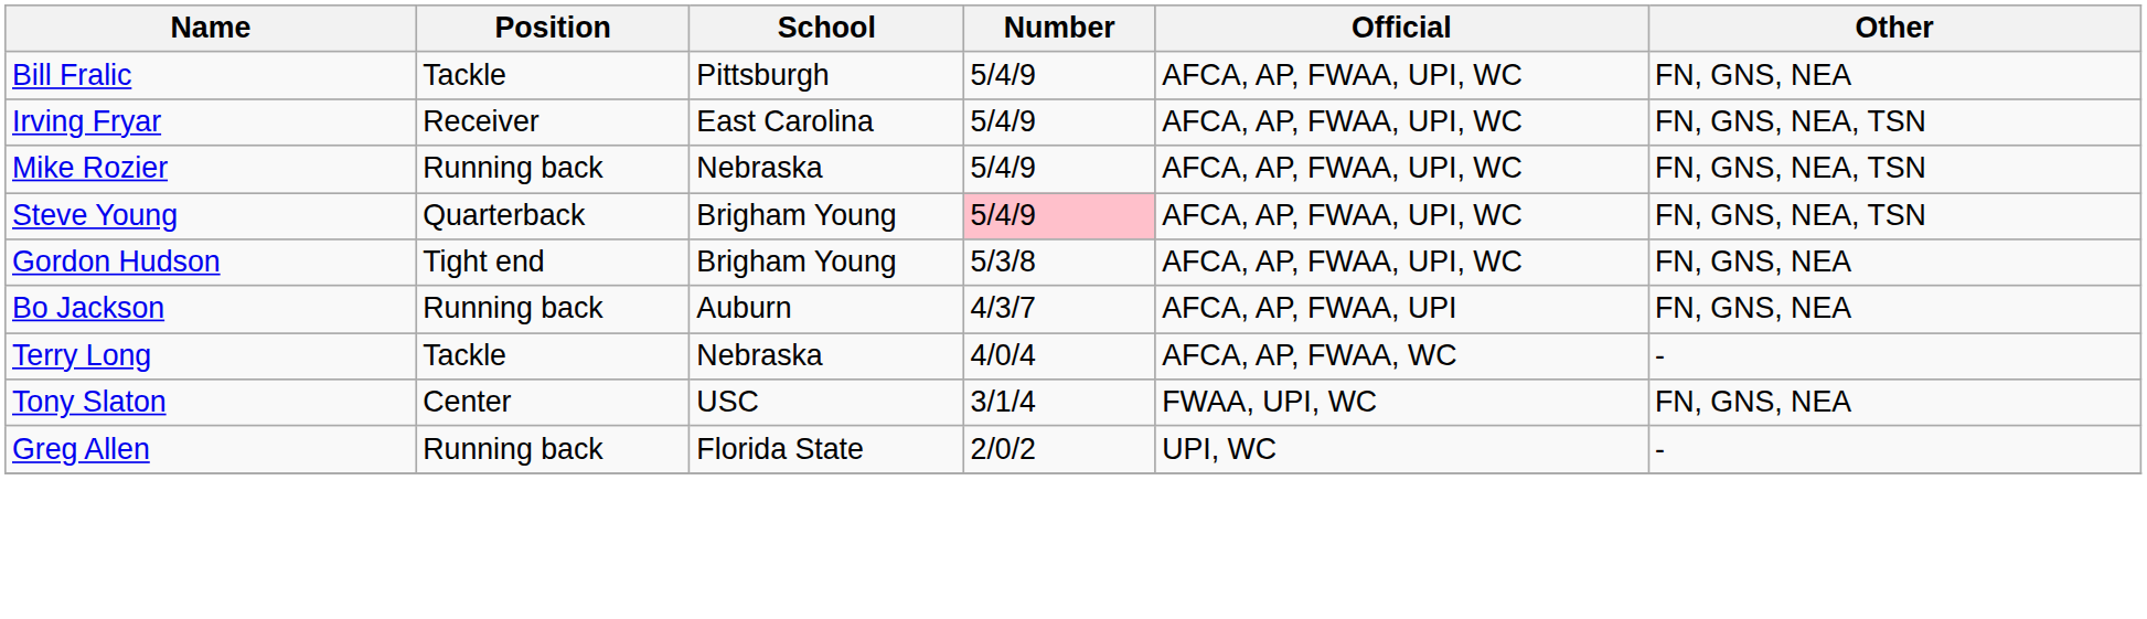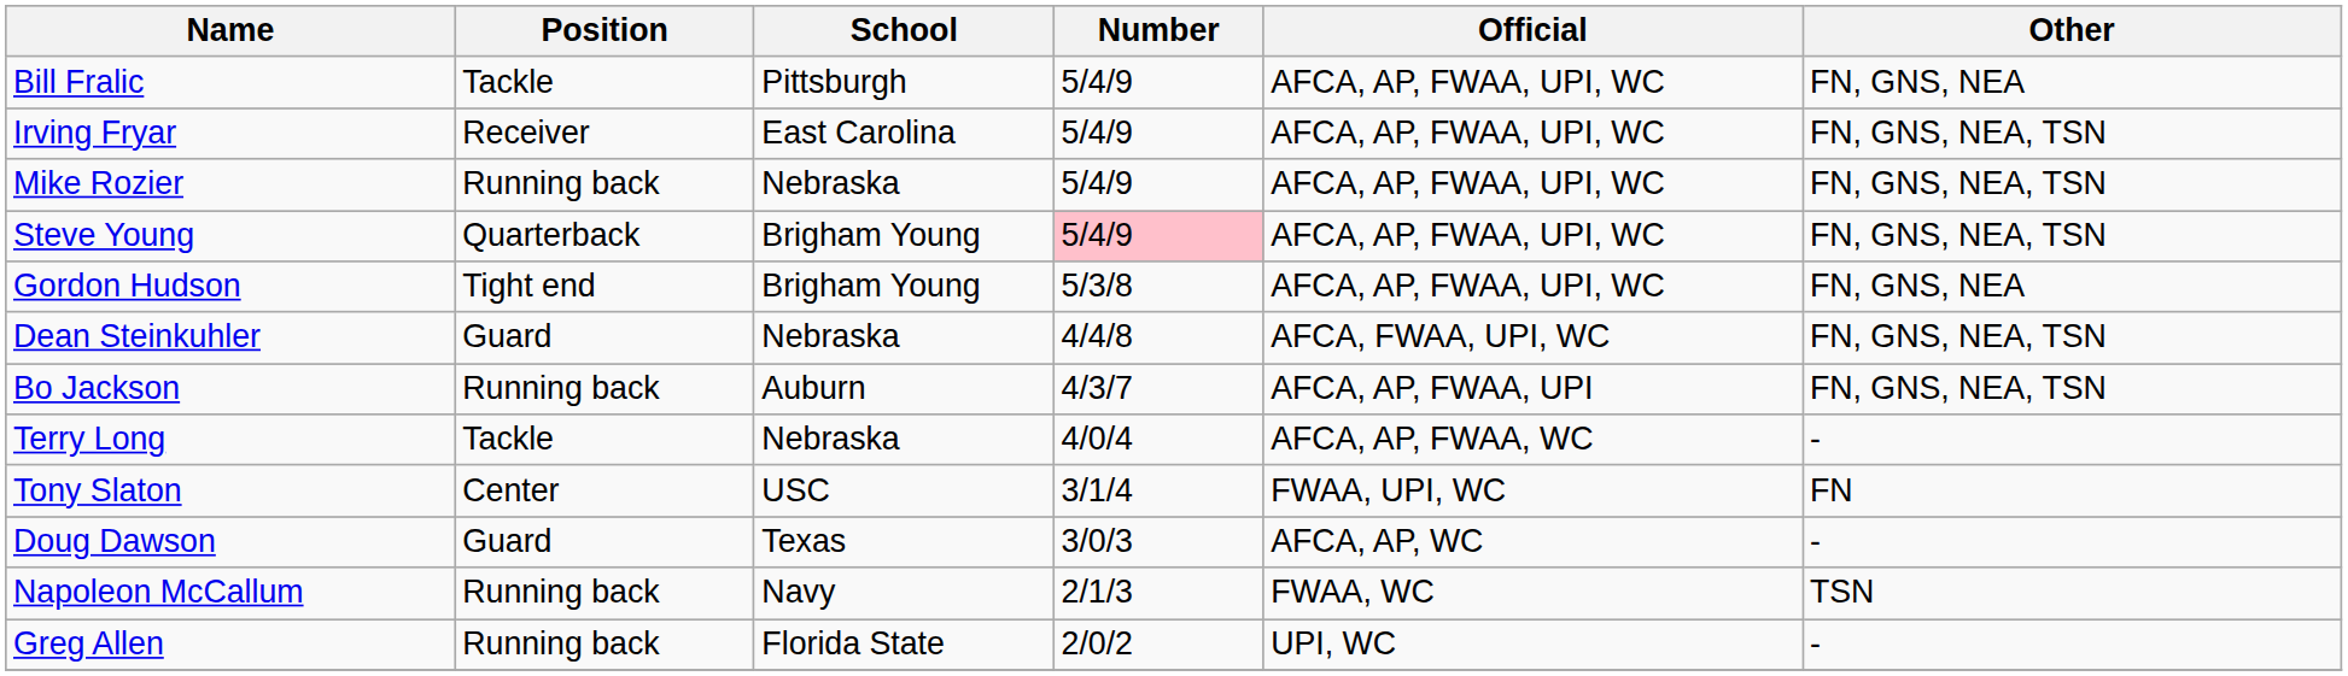 <table class="wikitable sortable">
 <tr>
 <th bgcolor="#DDDDFF" width="15%">Name</th>
 <th bgcolor="#DDDDFF" width="10%">Position</th>
 <th bgcolor="#DDDDFF" width="10%">School</th>
 <th bgcolor="#DDDDFF" width="7%">Number</th>
 <th bgcolor="#DDDDFF" width="18%">Official</th>
 <th bgcolor="#DDDDFF" width="18%">Other</th>
 </tr>
 <tr align="left">
 <td><a href='#'>Bill Fralic</a></td>
 <td>Tackle</td>
 <td>Pittsburgh</td>
 <td>5/4/9</td>
 <td>AFCA, AP, FWAA, UPI, WC</td>
 <td>FN, GNS, NEA</td>
 </tr>
 <tr align="left">
 <td><a href='#'>Irving Fryar</a></td>
 <td>Receiver</td>
 <td>East Carolina</td>
 <td>5/4/9</td>
 <td>AFCA, AP, FWAA, UPI, WC</td>
 <td>FN, GNS, NEA, TSN</td>
 </tr>
 <tr align="left">
 <td><a href='#'>Mike Rozier</a></td>
 <td>Running back</td>
 <td>Nebraska</td>
 <td>5/4/9</td>
 <td>AFCA, AP, FWAA, UPI, WC</td>
 <td>FN, GNS, NEA, TSN</td>
 </tr>
 <tr align="left">
 <td><a href='#'>Steve Young</a></td>
 <td>Quarterback</td>
 <td>Brigham Young</td>
 <td style="background: pink;">5/4/9</td>
 <td>AFCA, AP, FWAA, UPI, WC</td>
 <td>FN, GNS, NEA, TSN</td>
 </tr>
 <tr align="left">
 <td><a href='#'>Gordon Hudson</a></td>
 <td>Tight end</td>
 <td>Brigham Young</td>
 <td>5/3/8</td>
 <td>AFCA, AP, FWAA, UPI, WC</td>
 <td>FN, GNS, NEA</td>
 </tr>
 <tr align="left">
+<td><a href='#'>Dean Steinkuhler</a></td>
+<td>Guard</td>
+<td>Nebraska</td>
+<td>4/4/8</td>
+<td>AFCA, FWAA, UPI, WC</td>
+<td>FN, GNS, NEA, TSN</td>
+</tr>
+<tr align="left">
 <td><a href='#'>Bo Jackson</a></td>
 <td>Running back</td>
 <td>Auburn</td>
 <td>4/3/7</td>
 <td>AFCA, AP, FWAA, UPI</td>
-<td>FN, GNS, NEA</td>
+<td>FN, GNS, NEA, TSN</td>
 </tr>
 <tr align="left">
 <td><a href='#'>Terry Long</a></td>
 <td>Tackle</td>
 <td>Nebraska</td>
 <td>4/0/4</td>
 <td>AFCA, AP, FWAA, WC</td>
 <td>-</td>
 </tr>
 <tr align="left">
 <td><a href='#'>Tony Slaton</a></td>
 <td>Center</td>
 <td>USC</td>
 <td>3/1/4</td>
 <td>FWAA, UPI, WC</td>
-<td>FN, GNS, NEA</td>
+<td>FN</td>
+</tr>
+<tr align="left">
+<td><a href='#'>Doug Dawson</a></td>
+<td>Guard</td>
+<td>Texas</td>
+<td>3/0/3</td>
+<td>AFCA, AP, WC</td>
+<td>-</td>
+</tr>
+<tr align="left">
+<td><a href='#'>Napoleon McCallum</a></td>
+<td>Running back</td>
+<td>Navy</td>
+<td>2/1/3</td>
+<td>FWAA, WC</td>
+<td>TSN</td>
 </tr>
 <tr align="left">
 <td><a href='#'>Greg Allen</a></td>
 <td>Running back</td>
 <td>Florida State</td>
 <td>2/0/2</td>
 <td>UPI, WC</td>
 <td>-</td>
 </tr>
 <tr align="left">
 </tr>
 </table>
